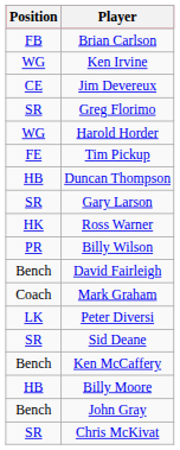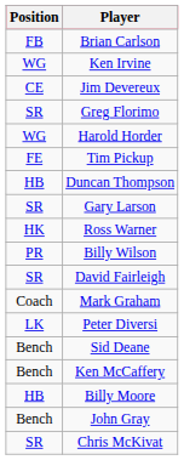 <table class="wikitable" style="font-size:90%; margin-left:1em;">
 <tr style="background:#f03;">
 <th>Position</th>
 <th>Player</th>
 </tr>
 <tr align=center>
 <td><a href='#'>FB</a></td>
 <td><a href='#'>Brian Carlson</a></td>
 </tr>
 <tr align=center>
 <td><a href='#'>WG</a></td>
 <td><a href='#'>Ken Irvine</a></td>
 </tr>
 <tr align=center>
 <td><a href='#'>CE</a></td>
 <td><a href='#'>Jim Devereux</a></td>
 </tr>
 <tr align=center>
 <td><a href='#'>SR</a></td>
 <td><a href='#'>Greg Florimo</a></td>
 </tr>
 <tr align=center>
 <td><a href='#'>WG</a></td>
 <td><a href='#'>Harold Horder</a></td>
 </tr>
 <tr align=center>
 <td><a href='#'>FE</a></td>
 <td><a href='#'>Tim Pickup</a></td>
 </tr>
 <tr align=center>
 <td><a href='#'>HB</a></td>
 <td><a href='#'>Duncan Thompson</a></td>
 </tr>
 <tr align=center>
 <td><a href='#'>SR</a></td>
 <td><a href='#'>Gary Larson</a></td>
 </tr>
 <tr align=center>
 <td><a href='#'>HK</a></td>
 <td><a href='#'>Ross Warner</a></td>
 </tr>
 <tr align=center>
 <td><a href='#'>PR</a></td>
 <td><a href='#'>Billy Wilson</a></td>
 </tr>
 <tr align=center>
-<td>Bench</td>
+<td><a href='#'>SR</a></td>
 <td><a href='#'>David Fairleigh</a></td>
 </tr>
 <tr align=center>
 <td>Coach</td>
 <td><a href='#'>Mark Graham</a></td>
 </tr>
 <tr align=center>
 <td><a href='#'>LK</a></td>
 <td><a href='#'>Peter Diversi</a></td>
 </tr>
 <tr align=center>
-<td><a href='#'>SR</a></td>
+<td>Bench</td>
 <td><a href='#'>Sid Deane</a></td>
 </tr>
 <tr align=center>
 <td>Bench</td>
 <td><a href='#'>Ken McCaffery</a></td>
 </tr>
 <tr align=center>
 <td><a href='#'>HB</a></td>
 <td><a href='#'>Billy Moore</a></td>
 </tr>
 <tr align=center>
 <td>Bench</td>
 <td><a href='#'>John Gray</a></td>
 </tr>
 <tr align=center>
 <td><a href='#'>SR</a></td>
 <td><a href='#'>Chris McKivat</a></td>
 </tr>
 </table>
